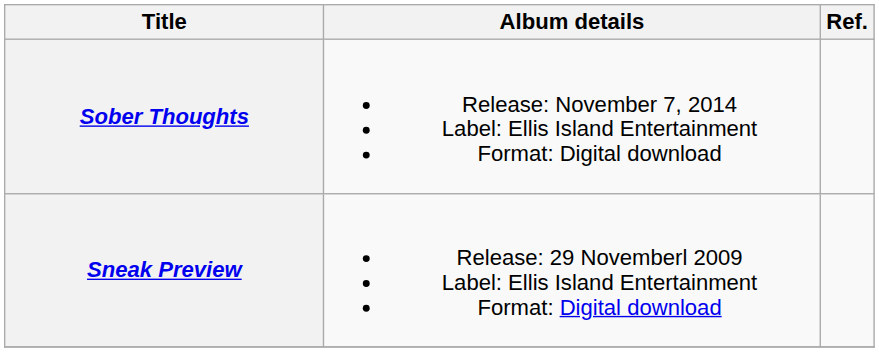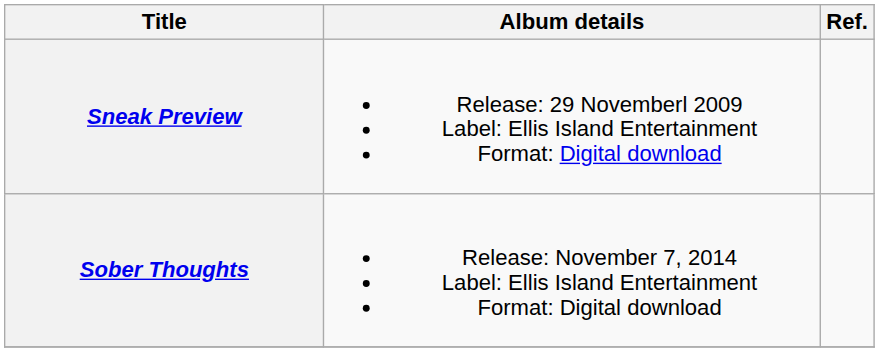 <table class="wikitable plainrowheaders" style="text-align:center;">
 <tr>
 <th scope="col" style="width:14em;">Title</th>
 <th scope="col" style="width:22em;">Album details</th>
 <th scope="col" style="width:2em;">Ref.</th>
 </tr>
 <tr>
+<th scope="row"><em><a href='#'>Sneak Preview</a></em></th>
+<td><br><ul><li>Release: 29 Novemberl 2009</li><li>Label: Ellis Island Entertainment</li><li>Format: <a href='#'>Digital download</a></li></ul></td>
+<td></td>
+</tr>
+<tr>
 <th scope="row"><em><a href='#'>Sober Thoughts</a></em></th>
 <td><br><ul><li>Release: November 7, 2014</li><li>Label: Ellis Island Entertainment</li><li>Format: Digital download</li></ul></td>
 <td></td>
 </tr>
 <tr>
-<th scope="row"><em><a href='#'>Sneak Preview</a></em></th>
-<td><br><ul><li>Release: 29 Novemberl 2009</li><li>Label: Ellis Island Entertainment</li><li>Format: <a href='#'>Digital download</a></li></ul></td>
-<td></td>
-</tr>
-<tr>
 </tr>
 </table>
